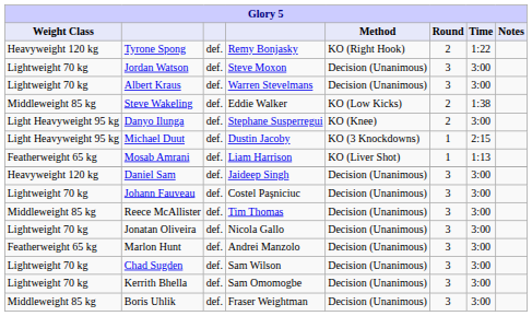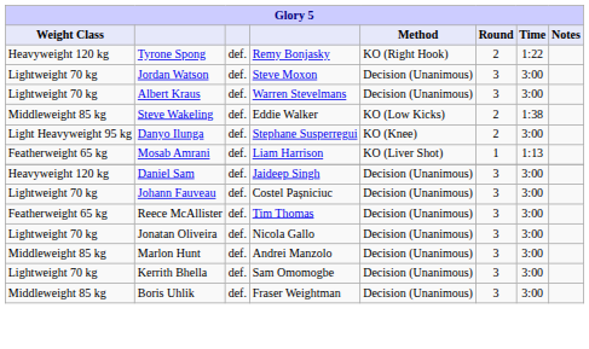 <table class="wikitable" style="font-size: 80%;">
 <tr>
 <th colspan="8" style="background-color: #ccf; color: #000080; text-align: center;"><strong>Glory 5</strong></th>
 </tr>
 <tr>
 <th colspan="1" style="background-color: #E6E8FA; color: #000000; text-align: center;">Weight Class</th>
 <th colspan="1" style="background-color: #E6E8FA; color: #000000; text-align: center;"></th>
 <th colspan="1" style="background-color: #E6E8FA; color: #000000; text-align: center;"></th>
 <th colspan="1" style="background-color: #E6E8FA; color: #000000; text-align: center;"></th>
 <th colspan="1" style="background-color: #E6E8FA; color: #000000; text-align: center;">Method</th>
 <th colspan="1" style="background-color: #E6E8FA; color: #000000; text-align: center;">Round</th>
 <th colspan="1" style="background-color: #E6E8FA; color: #000000; text-align: center;">Time</th>
 <th colspan="1" style="background-color: #E6E8FA; color: #000000; text-align: center;">Notes</th>
 </tr>
 <tr>
 <td>Heavyweight 120 kg</td>
 <td> <a href='#'>Tyrone Spong</a></td>
 <td align=center>def.</td>
 <td> <a href='#'>Remy Bonjasky</a></td>
 <td>KO (Right Hook)</td>
 <td align=center>2</td>
 <td align=center>1:22</td>
 <td></td>
 </tr>
 <tr>
 <td>Lightweight 70 kg</td>
 <td> <a href='#'>Jordan Watson</a></td>
 <td align=center>def.</td>
 <td> <a href='#'>Steve Moxon</a></td>
 <td>Decision (Unanimous)</td>
 <td align=center>3</td>
 <td align=center>3:00</td>
 <td></td>
 </tr>
 <tr>
 <td>Lightweight 70 kg</td>
 <td> <a href='#'>Albert Kraus</a></td>
 <td align=center>def.</td>
 <td> <a href='#'>Warren Stevelmans</a></td>
 <td>Decision (Unanimous)</td>
 <td align=center>3</td>
 <td align=center>3:00</td>
 <td></td>
 </tr>
 <tr>
 <td>Middleweight 85 kg</td>
 <td> <a href='#'>Steve Wakeling</a></td>
 <td align=center>def.</td>
 <td> Eddie Walker</td>
 <td>KO (Low Kicks)</td>
 <td align=center>2</td>
 <td align=center>1:38</td>
 <td></td>
 </tr>
 <tr>
 <td>Light Heavyweight 95 kg</td>
 <td> <a href='#'>Danyo Ilunga</a></td>
 <td align=center>def.</td>
 <td> <a href='#'>Stephane Susperregui</a></td>
 <td>KO (Knee)</td>
 <td align=center>2</td>
 <td align=center>3:00</td>
 <td></td>
 </tr>
 <tr>
-<td>Light Heavyweight 95 kg</td>
-<td> <a href='#'>Michael Duut</a></td>
-<td align=center>def.</td>
-<td> <a href='#'>Dustin Jacoby</a></td>
-<td>KO (3 Knockdowns)</td>
-<td align=center>1</td>
-<td align=center>2:15</td>
-<td></td>
-</tr>
-<tr>
 <td>Featherweight 65 kg</td>
 <td> <a href='#'>Mosab Amrani</a></td>
 <td align=center>def.</td>
 <td> <a href='#'>Liam Harrison</a></td>
 <td>KO (Liver Shot)</td>
 <td align=center>1</td>
 <td align=center>1:13</td>
 <td></td>
 </tr>
 <tr>
 </tr>
 <tr>
 <td>Heavyweight 120 kg</td>
 <td> <a href='#'>Daniel Sam</a></td>
 <td align=center>def.</td>
 <td> <a href='#'>Jaideep Singh</a></td>
 <td>Decision (Unanimous)</td>
 <td align=center>3</td>
 <td align=center>3:00</td>
 <td></td>
 </tr>
 <tr>
 <td>Lightweight 70 kg</td>
 <td> <a href='#'>Johann Fauveau</a></td>
 <td align=center>def.</td>
 <td> Costel Pașniciuc</td>
 <td>Decision (Unanimous)</td>
 <td align=center>3</td>
 <td align=center>3:00</td>
 <td></td>
 </tr>
 <tr>
-<td>Middleweight 85 kg</td>
+<td>Featherweight 65 kg</td>
 <td> Reece McAllister</td>
 <td align=center>def.</td>
 <td> <a href='#'>Tim Thomas</a></td>
 <td>Decision (Unanimous)</td>
 <td align=center>3</td>
 <td align=center>3:00</td>
 <td></td>
 </tr>
 <tr>
 <td>Lightweight 70 kg</td>
 <td> Jonatan Oliveira</td>
 <td align=center>def.</td>
 <td> Nicola Gallo</td>
 <td>Decision (Unanimous)</td>
 <td align=center>3</td>
 <td align=center>3:00</td>
 <td></td>
 </tr>
 <tr>
-<td>Featherweight 65 kg</td>
+<td>Middleweight 85 kg</td>
 <td> Marlon Hunt</td>
 <td align=center>def.</td>
 <td> Andrei Manzolo</td>
-<td>Decision (Unanimous)</td>
-<td align=center>3</td>
-<td align=center>3:00</td>
-<td></td>
-</tr>
-<tr>
-<td>Lightweight 70 kg</td>
-<td> <a href='#'>Chad Sugden</a></td>
-<td align=center>def.</td>
-<td> Sam Wilson</td>
 <td>Decision (Unanimous)</td>
 <td align=center>3</td>
 <td align=center>3:00</td>
 <td></td>
 </tr>
 <tr>
 <td>Lightweight 70 kg</td>
 <td> Kerrith Bhella</td>
 <td align=center>def.</td>
 <td> Sam Omomogbe</td>
 <td>Decision (Unanimous)</td>
 <td align=center>3</td>
 <td align=center>3:00</td>
 <td></td>
 </tr>
 <tr>
 <td>Middleweight 85 kg</td>
 <td> Boris Uhlik</td>
 <td align=center>def.</td>
 <td> Fraser Weightman</td>
 <td>Decision (Unanimous)</td>
 <td align=center>3</td>
 <td align=center>3:00</td>
 <td></td>
 </tr>
 </table>
